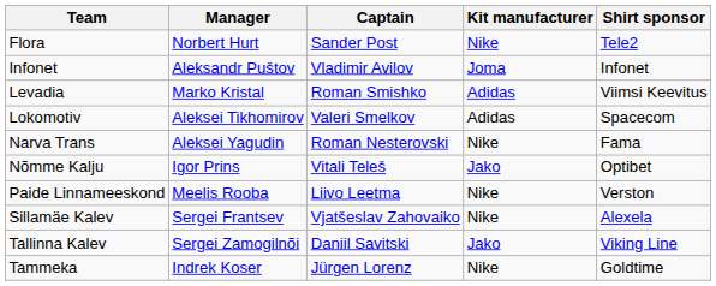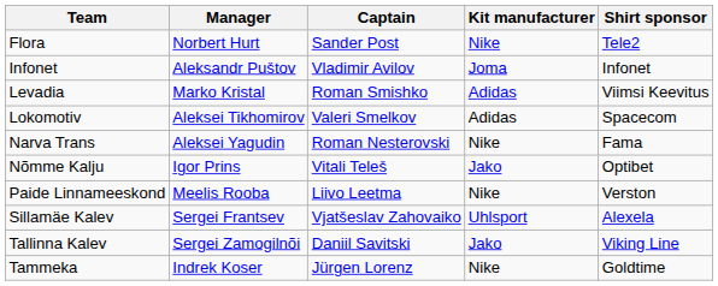 <table class="wikitable sortable" style="text-align: left;">
 <tr>
 <th>Team</th>
 <th>Manager</th>
 <th>Captain</th>
 <th>Kit manufacturer</th>
 <th>Shirt sponsor</th>
 </tr>
 <tr>
 <td>Flora</td>
 <td> <a href='#'>Norbert Hurt</a></td>
 <td> <a href='#'>Sander Post</a></td>
 <td><a href='#'>Nike</a></td>
 <td><a href='#'>Tele2</a></td>
 </tr>
 <tr>
 <td>Infonet</td>
 <td> <a href='#'>Aleksandr Puštov</a></td>
 <td> <a href='#'>Vladimir Avilov</a></td>
 <td><a href='#'>Joma</a></td>
 <td>Infonet</td>
 </tr>
 <tr>
 <td>Levadia</td>
 <td> <a href='#'>Marko Kristal</a></td>
 <td> <a href='#'>Roman Smishko</a></td>
 <td><a href='#'>Adidas</a></td>
 <td>Viimsi Keevitus</td>
 </tr>
 <tr>
 <td>Lokomotiv</td>
 <td> <a href='#'>Aleksei Tikhomirov</a></td>
 <td> <a href='#'>Valeri Smelkov</a></td>
 <td>Adidas</td>
 <td>Spacecom</td>
 </tr>
 <tr>
 <td>Narva Trans</td>
 <td> <a href='#'>Aleksei Yagudin</a></td>
 <td> <a href='#'>Roman Nesterovski</a></td>
 <td>Nike</td>
 <td>Fama</td>
 </tr>
 <tr>
 <td>Nõmme Kalju</td>
 <td> <a href='#'>Igor Prins</a></td>
 <td> <a href='#'>Vitali Teleš</a></td>
 <td><a href='#'>Jako</a></td>
 <td>Optibet</td>
 </tr>
 <tr>
 <td>Paide Linnameeskond</td>
 <td> <a href='#'>Meelis Rooba</a></td>
 <td> <a href='#'>Liivo Leetma</a></td>
 <td>Nike</td>
 <td>Verston</td>
 </tr>
 <tr>
 <td>Sillamäe Kalev</td>
 <td> <a href='#'>Sergei Frantsev</a></td>
 <td> <a href='#'>Vjatšeslav Zahovaiko</a></td>
-<td>Nike</td>
+<td><a href='#'>Uhlsport</a></td>
 <td><a href='#'>Alexela</a></td>
 </tr>
 <tr>
 <td>Tallinna Kalev</td>
 <td> <a href='#'>Sergei Zamogilnõi</a></td>
 <td> <a href='#'>Daniil Savitski</a></td>
 <td><a href='#'>Jako</a></td>
 <td><a href='#'>Viking Line</a></td>
 </tr>
 <tr>
 <td>Tammeka</td>
 <td> <a href='#'>Indrek Koser</a></td>
 <td> <a href='#'>Jürgen Lorenz</a></td>
 <td>Nike</td>
 <td>Goldtime</td>
 </tr>
 </table>
